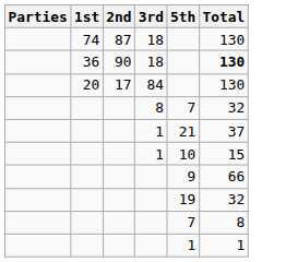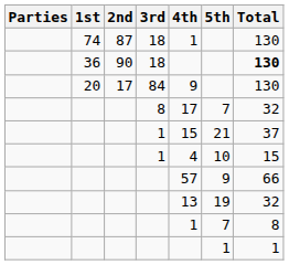 <table class="wikitable" style="text-align:right;">
 <tr>
 <th style="text-align:left;">Parties</th>
 <th>1st</th>
 <th>2nd</th>
 <th>3rd</th>
+<th>4th</th>
 <th>5th</th>
 <th>Total</th>
 </tr>
 <tr>
 <td style="text-align:left;"></td>
 <td>74</td>
 <td>87</td>
 <td>18</td>
+<td>1</td>
 <td></td>
 <td>130</td>
 </tr>
 <tr>
 <td style="text-align:left;"></td>
 <td>36</td>
 <td>90</td>
 <td>18</td>
 <td></td>
+<td></td>
 <td><strong>130</strong></td>
 </tr>
 <tr>
 <td style="text-align:left;"></td>
 <td>20</td>
 <td>17</td>
 <td>84</td>
+<td>9</td>
 <td></td>
 <td>130</td>
 </tr>
 <tr>
 <td style="text-align:left;"></td>
 <td></td>
 <td></td>
 <td>8</td>
+<td>17</td>
 <td>7</td>
 <td>32</td>
 </tr>
 <tr>
 <td style="text-align:left;"></td>
 <td></td>
 <td></td>
 <td>1</td>
+<td>15</td>
 <td>21</td>
 <td>37</td>
 </tr>
 <tr>
 <td style="text-align:left;"></td>
 <td></td>
 <td></td>
 <td>1</td>
+<td>4</td>
 <td>10</td>
 <td>15</td>
 </tr>
 <tr>
 <td style="text-align:left;"></td>
 <td></td>
 <td></td>
 <td></td>
+<td>57</td>
 <td>9</td>
 <td>66</td>
 </tr>
 <tr>
 <td style="text-align:left;"></td>
 <td></td>
 <td></td>
 <td></td>
+<td>13</td>
 <td>19</td>
 <td>32</td>
 </tr>
 <tr>
 <td style="text-align:left;"></td>
 <td></td>
 <td></td>
 <td></td>
+<td>1</td>
 <td>7</td>
 <td>8</td>
 </tr>
 <tr>
 <td style="text-align:left;"></td>
 <td></td>
 <td></td>
 <td></td>
+<td></td>
 <td>1</td>
 <td>1</td>
 </tr>
 </table>
